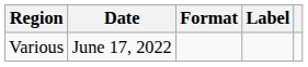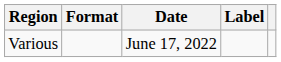 <table class="wikitable plainrowheaders">
 <tr>
 <th scope="col">Region</th>
+<th scope="col">Format</th>
 <th scope="col">Date</th>
-<th scope="col">Format</th>
 <th scope="col">Label</th>
 <th scope="col"></th>
 </tr>
 <tr>
 <td>Various</td>
+<td></td>
 <td>June 17, 2022</td>
-<td></td>
 <td></td>
 <td align="center"></td>
 </tr>
 </table>
